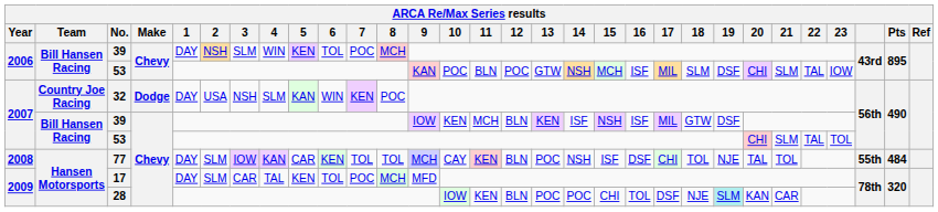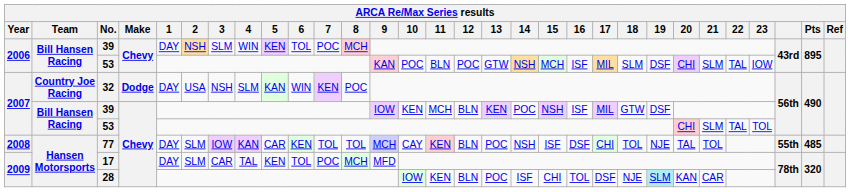 <table class="wikitable" style="text-align:center; font-size:75%">
 <tr>
 <th colspan=47><a href='#'>ARCA Re/Max Series</a> results</th>
 </tr>
 <tr>
 <th>Year</th>
 <th>Team</th>
 <th>No.</th>
 <th>Make</th>
 <th>1</th>
 <th>2</th>
 <th>3</th>
 <th>4</th>
 <th>5</th>
 <th>6</th>
 <th>7</th>
 <th>8</th>
 <th>9</th>
 <th>10</th>
 <th>11</th>
 <th>12</th>
 <th>13</th>
 <th>14</th>
 <th>15</th>
 <th>16</th>
 <th>17</th>
 <th>18</th>
 <th>19</th>
 <th>20</th>
 <th>21</th>
 <th>22</th>
 <th>23</th>
 <th></th>
 <th>Pts</th>
 <th>Ref</th>
 </tr>
 <tr>
 <th rowspan=2><a href='#'>2006</a></th>
 <th rowspan=2><a href='#'>Bill Hansen Racing</a></th>
 <th>39</th>
 <th rowspan=2><a href='#'>Chevy</a></th>
 <td><a href='#'>DAY</a></td>
 <td style="background:#FFDF9F;"><a href='#'>NSH</a><br></td>
 <td><a href='#'>SLM</a></td>
 <td><a href='#'>WIN</a></td>
 <td style="background:#EFCFFF;"><a href='#'>KEN</a><br></td>
 <td><a href='#'>TOL</a></td>
 <td><a href='#'>POC</a></td>
 <td style="background:#FFCFCF;"><a href='#'>MCH</a><br></td>
 <td colspan=15></td>
 <th rowspan=2>43rd</th>
 <th rowspan=2>895</th>
 <th rowspan=2></th>
 </tr>
 <tr>
 <th>53</th>
 <td colspan=8></td>
 <td style="background:#FFCFCF;"><a href='#'>KAN</a><br></td>
 <td><a href='#'>POC</a></td>
 <td><a href='#'>BLN</a></td>
 <td><a href='#'>POC</a></td>
 <td><a href='#'>GTW</a></td>
 <td style="background:#FFDF9F;"><a href='#'>NSH</a><br></td>
 <td style="background:#DFFFDF;"><a href='#'>MCH</a><br></td>
 <td><a href='#'>ISF</a></td>
 <td style="background:#FFDF9F;"><a href='#'>MIL</a><br></td>
 <td><a href='#'>SLM</a></td>
 <td><a href='#'>DSF</a></td>
 <td style="background:#EFCFFF;"><a href='#'>CHI</a><br></td>
 <td><a href='#'>SLM</a></td>
 <td><a href='#'>TAL</a></td>
 <td><a href='#'>IOW</a></td>
 </tr>
 <tr>
 <th rowspan=3><a href='#'>2007</a></th>
 <th><a href='#'>Country Joe Racing</a></th>
 <th>32</th>
 <th><a href='#'>Dodge</a></th>
 <td><a href='#'>DAY</a></td>
 <td><a href='#'>USA</a></td>
 <td><a href='#'>NSH</a></td>
 <td><a href='#'>SLM</a></td>
 <td style="background:#DFFFDF;"><a href='#'>KAN</a><br></td>
 <td><a href='#'>WIN</a></td>
 <td style="background:#EFCFFF;"><a href='#'>KEN</a><br></td>
 <td><a href='#'>POC</a></td>
 <td colspan=15></td>
 <th rowspan=3>56th</th>
 <th rowspan=3>490</th>
 <th rowspan=3></th>
 </tr>
 <tr>
 <th rowspan=2><a href='#'>Bill Hansen Racing</a></th>
 <th>39</th>
 <th rowspan=5><a href='#'>Chevy</a></th>
 <td colspan=8></td>
 <td style="background:#EFCFFF;"><a href='#'>IOW</a><br></td>
 <td><a href='#'>KEN</a></td>
 <td><a href='#'>MCH</a></td>
 <td><a href='#'>BLN</a></td>
 <td style="background:#EFCFFF;"><a href='#'>KEN</a><br></td>
-<td><a href='#'>ISF</a></td>
+<td><a href='#'>POC</a></td>
 <td style="background:#EFCFFF;"><a href='#'>NSH</a><br></td>
 <td><a href='#'>ISF</a></td>
 <td style="background:#EFCFFF;"><a href='#'>MIL</a><br></td>
 <td><a href='#'>GTW</a></td>
 <td><a href='#'>DSF</a></td>
 <td colspan=4></td>
 </tr>
 <tr>
 <th>53</th>
 <td colspan=19></td>
 <td style="background:#FFCFCF;"><a href='#'>CHI</a><br></td>
 <td><a href='#'>SLM</a></td>
 <td><a href='#'>TAL</a></td>
 <td><a href='#'>TOL</a></td>
 </tr>
 <tr>
 <th><a href='#'>2008</a></th>
 <th rowspan=3><a href='#'>Hansen Motorsports</a></th>
 <th>77</th>
 <td><a href='#'>DAY</a></td>
 <td><a href='#'>SLM</a></td>
 <td style="background:#EFCFFF;"><a href='#'>IOW</a><br></td>
 <td style="background:#EFCFFF;"><a href='#'>KAN</a><br></td>
 <td><a href='#'>CAR</a></td>
 <td style="background:#DFFFDF;"><a href='#'>KEN</a><br></td>
 <td><a href='#'>TOL</a></td>
 <td><a href='#'>TOL</a></td>
 <td style="background:#CFCFFF;"><a href='#'>MCH</a><br></td>
 <td><a href='#'>CAY</a></td>
 <td style="background:#FFCFCF;"><a href='#'>KEN</a><br></td>
 <td><a href='#'>BLN</a></td>
 <td><a href='#'>POC</a></td>
 <td><a href='#'>NSH</a></td>
 <td><a href='#'>ISF</a></td>
 <td><a href='#'>DSF</a></td>
 <td style="background:#DFFFDF;"><a href='#'>CHI</a><br></td>
 <td><a href='#'>TOL</a></td>
 <td><a href='#'>NJE</a></td>
 <td><a href='#'>TAL</a></td>
 <td><a href='#'>TOL</a></td>
 <td colspan=2></td>
 <th>55th</th>
-<th>484</th>
+<th>485</th>
 <th></th>
 </tr>
 <tr>
 <th rowspan=2><a href='#'>2009</a></th>
 <th>17</th>
 <td><a href='#'>DAY</a></td>
 <td><a href='#'>SLM</a></td>
 <td><a href='#'>CAR</a></td>
 <td><a href='#'>TAL</a></td>
 <td><a href='#'>KEN</a></td>
 <td><a href='#'>TOL</a></td>
 <td><a href='#'>POC</a></td>
 <td style="background:#DFFFDF;"><a href='#'>MCH</a><br></td>
 <td><a href='#'>MFD</a></td>
 <td colspan=14></td>
 <th rowspan=2>78th</th>
 <th rowspan=2>320</th>
 <th rowspan=2></th>
 </tr>
 <tr>
 <th>28</th>
 <td colspan=9></td>
 <td style="background:#DFFFDF;"><a href='#'>IOW</a><br></td>
 <td><a href='#'>KEN</a></td>
 <td><a href='#'>BLN</a></td>
 <td><a href='#'>POC</a></td>
-<td><a href='#'>POC</a></td>
+<td><a href='#'>ISF</a></td>
 <td><a href='#'>CHI</a></td>
 <td><a href='#'>TOL</a></td>
 <td><a href='#'>DSF</a></td>
 <td><a href='#'>NJE</a></td>
 <td style="background: paleturquoise;"><a href='#'>SLM</a></td>
 <td><a href='#'>KAN</a></td>
 <td><a href='#'>CAR</a></td>
 <td colspan=2></td>
 </tr>
 </table>
